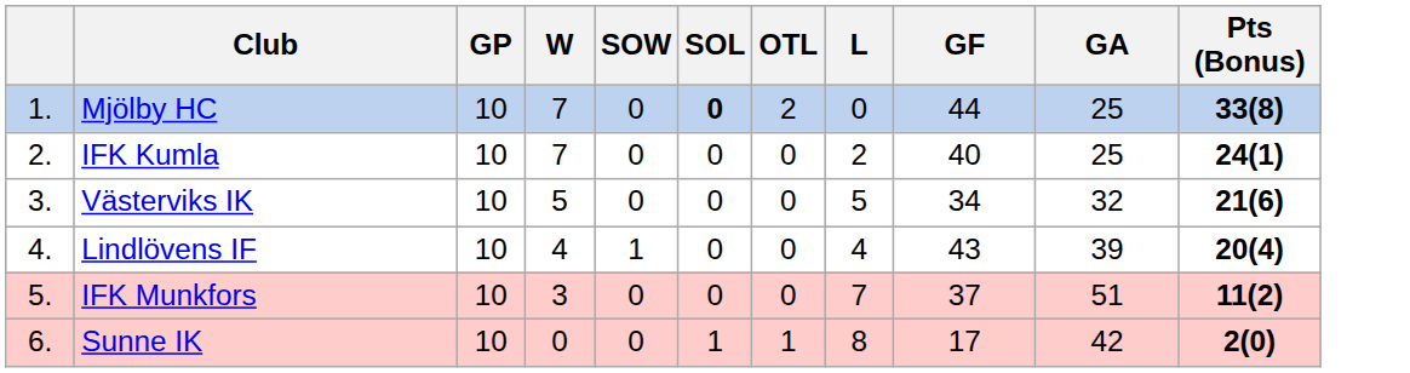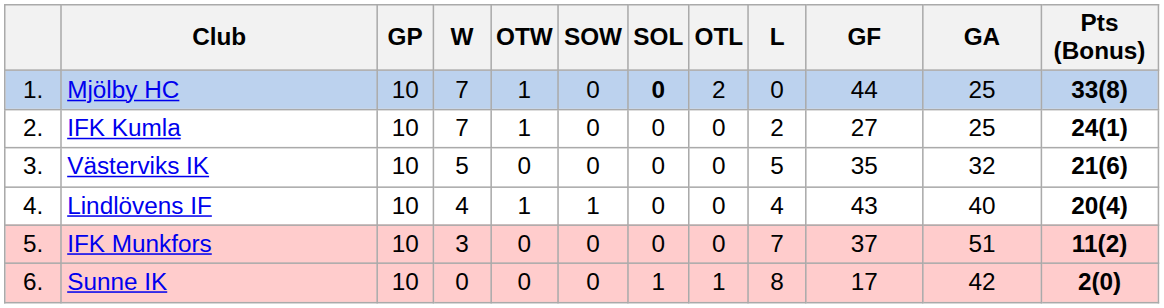 <table class="wikitable">
 <tr>
 <th width="30"></th>
 <th width="200">Club</th>
 <th width="30">GP</th>
 <th width="30">W</th>
+<th width="30">OTW</th>
 <th width="30">SOW</th>
 <th width="30">SOL</th>
 <th width="30">OTL</th>
 <th width="30">L</th>
 <th width="70">GF</th>
 <th width="70">GA</th>
 <th width="70">Pts (Bonus)</th>
 </tr>
 <tr bgcolor="#BCD2EE" align="center">
 <td>1.</td>
 <td align="left"><a href='#'>Mjölby HC</a></td>
 <td>10</td>
 <td>7</td>
+<td>1</td>
 <td>0</td>
 <td><strong>0</strong></td>
 <td>2</td>
 <td>0</td>
 <td>44</td>
 <td>25</td>
 <td><strong>33(8)</strong></td>
 </tr>
 <tr bgcolor="#FFFFFF" align="center">
 <td>2.</td>
 <td align="left"><a href='#'>IFK Kumla</a></td>
 <td>10</td>
 <td>7</td>
+<td>1</td>
 <td>0</td>
 <td>0</td>
 <td>0</td>
 <td>2</td>
-<td>40</td>
+<td>27</td>
 <td>25</td>
 <td><strong>24(1)</strong></td>
 </tr>
 <tr bgcolor="#FFFFFF" align="center">
 <td>3.</td>
 <td align="left"><a href='#'>Västerviks IK</a></td>
 <td>10</td>
 <td>5</td>
 <td>0</td>
 <td>0</td>
 <td>0</td>
+<td>0</td>
 <td>5</td>
-<td>34</td>
+<td>35</td>
 <td>32</td>
 <td><strong>21(6)</strong></td>
 </tr>
 <tr bgcolor="#FFFFFF" align="center">
 <td>4.</td>
 <td align="left"><a href='#'>Lindlövens IF</a></td>
 <td>10</td>
 <td>4</td>
 <td>1</td>
+<td>1</td>
 <td>0</td>
 <td>0</td>
 <td>4</td>
 <td>43</td>
-<td>39</td>
+<td>40</td>
 <td><strong>20(4)</strong></td>
 </tr>
 <tr bgcolor="#FFCCCC" align="center">
 <td>5.</td>
 <td align="left"><a href='#'>IFK Munkfors</a></td>
 <td>10</td>
 <td>3</td>
+<td>0</td>
 <td>0</td>
 <td>0</td>
 <td>0</td>
 <td>7</td>
 <td>37</td>
 <td>51</td>
 <td><strong>11(2)</strong></td>
 </tr>
 <tr bgcolor="#FFCCCC" align="center">
 <td>6.</td>
 <td align="left"><a href='#'>Sunne IK</a></td>
 <td>10</td>
 <td>0</td>
 <td>0</td>
+<td>0</td>
 <td>1</td>
 <td>1</td>
 <td>8</td>
 <td>17</td>
 <td>42</td>
 <td><strong>2(0)</strong></td>
 </tr>
 </table>
